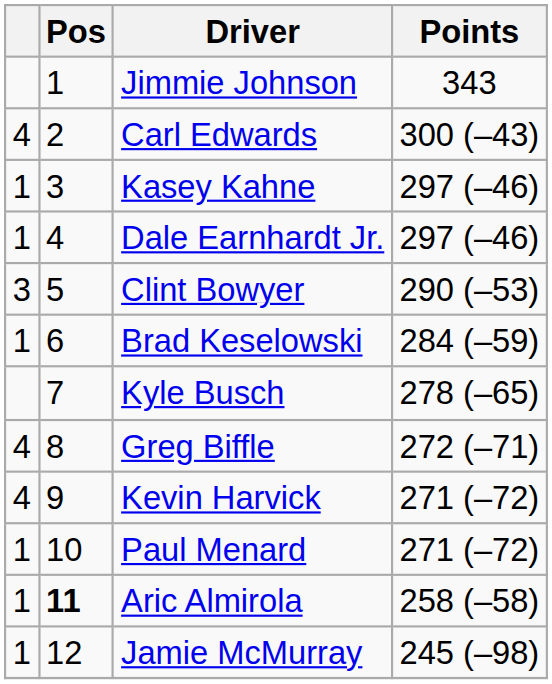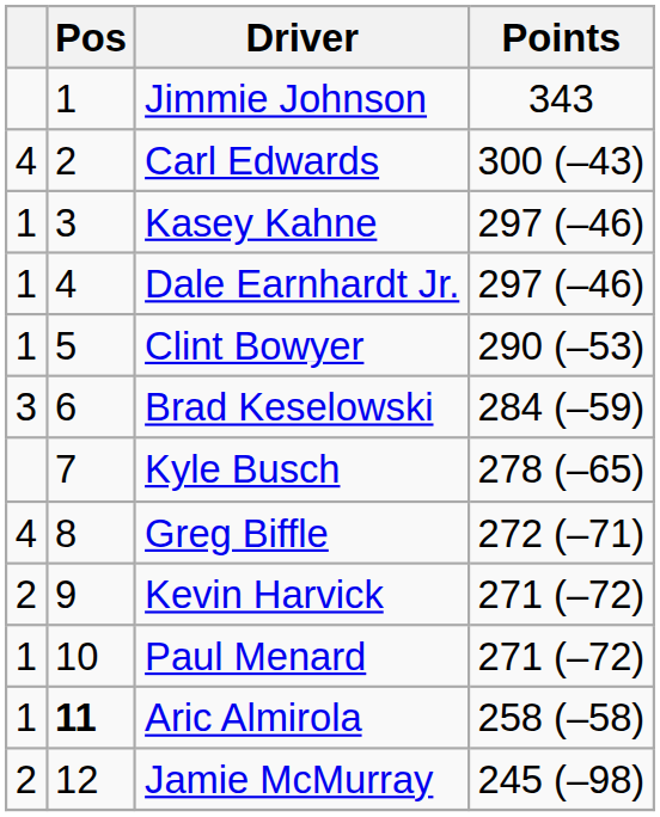 <table class="wikitable " style="font-size: 95%;">
 <tr>
 <th></th>
 <th>Pos</th>
 <th>Driver</th>
 <th>Points</th>
 </tr>
 <tr>
 <td align="left"></td>
 <td>1</td>
 <td><a href='#'>Jimmie Johnson</a></td>
 <td style="text-align:center;">343</td>
 </tr>
 <tr>
 <td align="left"> 4</td>
 <td>2</td>
 <td><a href='#'>Carl Edwards</a></td>
 <td style="text-align:center;">300 (–43)</td>
 </tr>
 <tr>
 <td align="left"> 1</td>
 <td>3</td>
 <td><a href='#'>Kasey Kahne</a></td>
 <td style="text-align:center;">297 (–46)</td>
 </tr>
 <tr>
 <td align="left"> 1</td>
 <td>4</td>
 <td><a href='#'>Dale Earnhardt Jr.</a></td>
 <td style="text-align:center;">297 (–46)</td>
 </tr>
 <tr>
-<td align="left"> 3</td>
+<td align="left"> 1</td>
 <td>5</td>
 <td><a href='#'>Clint Bowyer</a></td>
 <td style="text-align:center;">290 (–53)</td>
 </tr>
 <tr>
-<td align="left"> 1</td>
+<td align="left"> 3</td>
 <td>6</td>
 <td><a href='#'>Brad Keselowski</a></td>
 <td style="text-align:center;">284 (–59)</td>
 </tr>
 <tr>
 <td align="left"></td>
 <td>7</td>
 <td><a href='#'>Kyle Busch</a></td>
 <td style="text-align:center;">278 (–65)</td>
 </tr>
 <tr>
 <td align="left"> 4</td>
 <td>8</td>
 <td><a href='#'>Greg Biffle</a></td>
 <td style="text-align:center;">272 (–71)</td>
 </tr>
 <tr>
-<td align="left"> 4</td>
+<td align="left"> 2</td>
 <td>9</td>
 <td><a href='#'>Kevin Harvick</a></td>
 <td style="text-align:center;">271 (–72)</td>
 </tr>
 <tr>
 <td align="left"> 1</td>
 <td>10</td>
 <td><a href='#'>Paul Menard</a></td>
 <td style="text-align:center;">271 (–72)</td>
 </tr>
 <tr>
 <td align="left"> 1</td>
 <td><strong>11</strong></td>
 <td><a href='#'>Aric Almirola</a></td>
 <td style="text-align:center;">258 (–58)</td>
 </tr>
 <tr>
-<td align="left"> 1</td>
+<td align="left"> 2</td>
 <td>12</td>
 <td><a href='#'>Jamie McMurray</a></td>
 <td style="text-align:center;">245 (–98)</td>
 </tr>
 <tr>
 </tr>
 </table>
